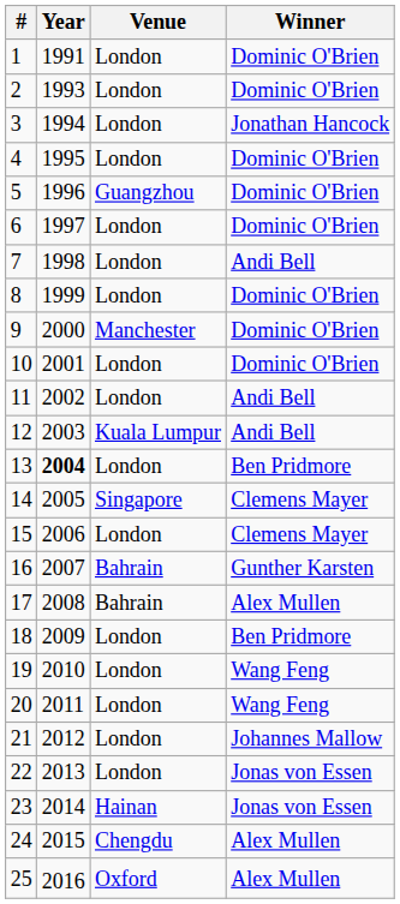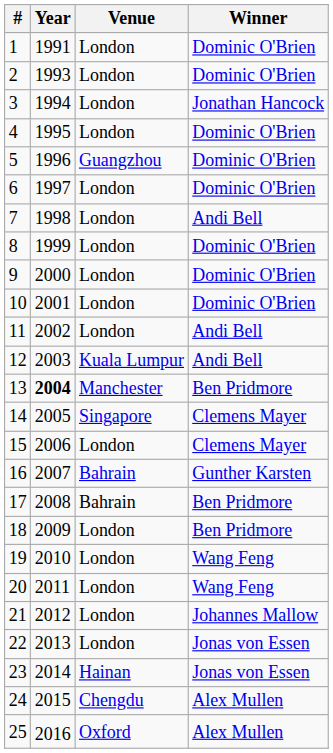 <table class="wikitable">
 <tr>
 <th>#</th>
 <th>Year</th>
 <th>Venue</th>
 <th>Winner</th>
 </tr>
 <tr>
 <td>1</td>
 <td>1991</td>
 <td>London</td>
 <td> <a href='#'>Dominic O'Brien</a></td>
 </tr>
 <tr>
 <td>2</td>
 <td>1993</td>
 <td>London</td>
 <td> <a href='#'>Dominic O'Brien</a></td>
 </tr>
 <tr>
 <td>3</td>
 <td>1994</td>
 <td>London</td>
 <td> <a href='#'>Jonathan Hancock</a></td>
 </tr>
 <tr>
 <td>4</td>
 <td>1995</td>
 <td>London</td>
 <td> <a href='#'>Dominic O'Brien</a></td>
 </tr>
 <tr>
 <td>5</td>
 <td>1996</td>
 <td><a href='#'>Guangzhou</a></td>
 <td> <a href='#'>Dominic O'Brien</a></td>
 </tr>
 <tr>
 <td>6</td>
 <td>1997</td>
 <td>London</td>
 <td> <a href='#'>Dominic O'Brien</a></td>
 </tr>
 <tr>
 <td>7</td>
 <td>1998</td>
 <td>London</td>
 <td> <a href='#'>Andi Bell</a></td>
 </tr>
 <tr>
 <td>8</td>
 <td>1999</td>
 <td>London</td>
 <td> <a href='#'>Dominic O'Brien</a></td>
 </tr>
 <tr>
 <td>9</td>
 <td>2000</td>
-<td><a href='#'>Manchester</a></td>
+<td>London</td>
 <td> <a href='#'>Dominic O'Brien</a></td>
 </tr>
 <tr>
 <td>10</td>
 <td>2001</td>
 <td>London</td>
 <td> <a href='#'>Dominic O'Brien</a></td>
 </tr>
 <tr>
 <td>11</td>
 <td>2002</td>
 <td>London</td>
 <td> <a href='#'>Andi Bell</a></td>
 </tr>
 <tr>
 <td>12</td>
 <td>2003</td>
 <td><a href='#'>Kuala Lumpur</a></td>
 <td> <a href='#'>Andi Bell</a></td>
 </tr>
 <tr>
 <td>13</td>
 <td><strong>2004</strong></td>
-<td>London</td>
+<td><a href='#'>Manchester</a></td>
 <td> <a href='#'>Ben Pridmore</a></td>
 </tr>
 <tr>
 <td>14</td>
 <td>2005</td>
 <td><a href='#'>Singapore</a></td>
 <td> <a href='#'>Clemens Mayer</a></td>
 </tr>
 <tr>
 <td>15</td>
 <td>2006</td>
 <td>London</td>
 <td> <a href='#'>Clemens Mayer</a></td>
 </tr>
 <tr>
 <td>16</td>
 <td>2007</td>
 <td><a href='#'>Bahrain</a></td>
 <td> <a href='#'>Gunther Karsten</a></td>
 </tr>
 <tr>
 <td>17</td>
 <td>2008</td>
 <td>Bahrain</td>
-<td> <a href='#'>Alex Mullen</a></td>
+<td> <a href='#'>Ben Pridmore</a></td>
 </tr>
 <tr>
 <td>18</td>
 <td>2009</td>
 <td>London</td>
 <td> <a href='#'>Ben Pridmore</a></td>
 </tr>
 <tr>
 <td>19</td>
 <td>2010</td>
 <td>London</td>
 <td> <a href='#'>Wang Feng</a></td>
 </tr>
 <tr>
 <td>20</td>
 <td>2011</td>
 <td>London</td>
 <td> <a href='#'>Wang Feng</a></td>
 </tr>
 <tr>
 <td>21</td>
 <td>2012</td>
 <td>London</td>
 <td> <a href='#'>Johannes Mallow</a></td>
 </tr>
 <tr>
 <td>22</td>
 <td>2013</td>
 <td>London</td>
 <td> <a href='#'>Jonas von Essen</a></td>
 </tr>
 <tr>
 <td>23</td>
 <td>2014</td>
 <td><a href='#'>Hainan</a></td>
 <td> <a href='#'>Jonas von Essen</a></td>
 </tr>
 <tr>
 <td>24</td>
 <td>2015</td>
 <td><a href='#'>Chengdu</a></td>
 <td> <a href='#'>Alex Mullen</a></td>
 </tr>
 <tr>
 <td>25</td>
 <td>2016<sup></sup></td>
 <td><a href='#'>Oxford</a></td>
 <td> <a href='#'>Alex Mullen</a></td>
 </tr>
 </table>
